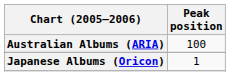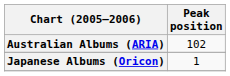 <table class="wikitable sortable plainrowheaders">
 <tr>
 <th>Chart (2005–2006)</th>
 <th>Peak<br>position</th>
 </tr>
 <tr>
 <th scope="row">Australian Albums (<a href='#'>ARIA</a>)</th>
-<td align="center">100</td>
+<td align="center">102</td>
 </tr>
 <tr>
 </tr>
 <tr>
 </tr>
 <tr>
 </tr>
 <tr>
 </tr>
 <tr>
 </tr>
 <tr>
 </tr>
 <tr>
 </tr>
 <tr>
 </tr>
 <tr>
 </tr>
 <tr>
 </tr>
 <tr>
 <th scope="row">Japanese Albums (<a href='#'>Oricon</a>)</th>
 <td align="center">1</td>
 </tr>
 <tr>
 </tr>
 <tr>
 </tr>
 <tr>
 </tr>
 <tr>
 </tr>
 <tr>
 </tr>
 <tr>
 </tr>
 <tr>
 </tr>
 <tr>
 </tr>
 <tr>
 </tr>
 <tr>
 </tr>
 </table>
